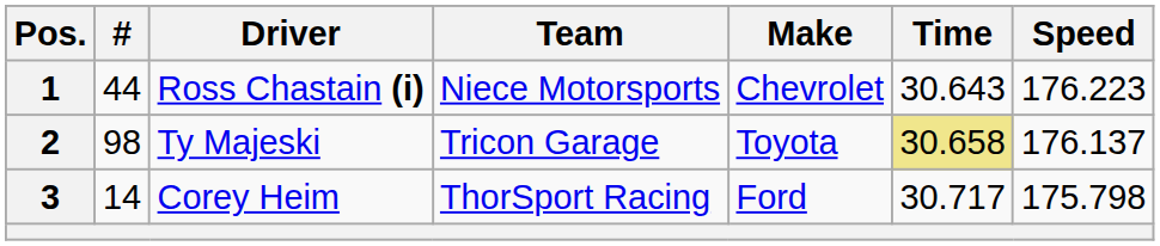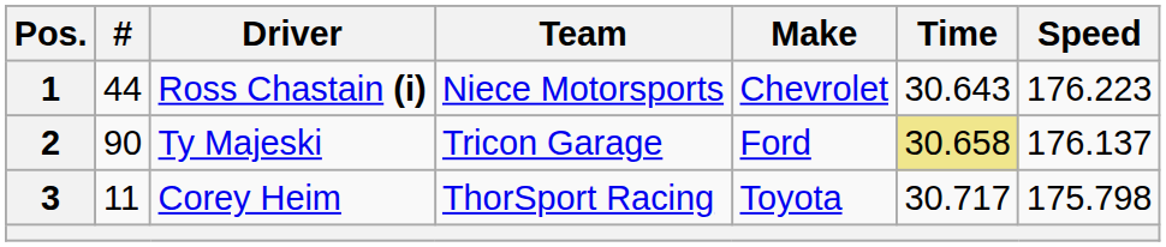 <table class="wikitable" style="font-size:95%">
 <tr>
 <th>Pos.</th>
 <th>#</th>
 <th>Driver</th>
 <th>Team</th>
 <th>Make</th>
 <th>Time</th>
 <th>Speed</th>
 </tr>
 <tr>
 <th>1</th>
 <td>44</td>
 <td><a href='#'>Ross Chastain</a> <strong>(i)</strong></td>
 <td><a href='#'>Niece Motorsports</a></td>
 <td><a href='#'>Chevrolet</a></td>
 <td>30.643</td>
 <td>176.223</td>
 </tr>
 <tr>
 <th>2</th>
-<td>98</td>
+<td>90</td>
 <td><a href='#'>Ty Majeski</a></td>
 <td><a href='#'>Tricon Garage</a></td>
-<td><a href='#'>Toyota</a></td>
+<td><a href='#'>Ford</a></td>
 <td style="background: khaki;">30.658</td>
 <td>176.137</td>
 </tr>
 <tr>
 <th>3</th>
-<td>14</td>
+<td>11</td>
 <td><a href='#'>Corey Heim</a></td>
 <td><a href='#'>ThorSport Racing</a></td>
-<td><a href='#'>Ford</a></td>
+<td><a href='#'>Toyota</a></td>
 <td>30.717</td>
 <td>175.798</td>
 </tr>
 <tr>
 <th colspan="7"></th>
 </tr>
 </table>
